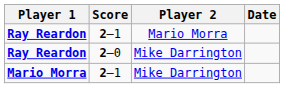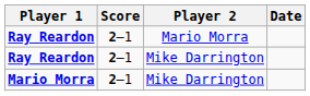 <table class="wikitable" style="text-align: center">
 <tr>
 <th>Player 1</th>
 <th>Score</th>
 <th>Player 2</th>
 <th>Date</th>
 </tr>
 <tr>
 <td> <strong><a href='#'>Ray Reardon</a></strong></td>
 <td><strong>2</strong>–1</td>
 <td> <a href='#'>Mario Morra</a></td>
 <td></td>
 </tr>
 <tr>
 <td> <strong><a href='#'>Ray Reardon</a></strong></td>
-<td><strong>2</strong>–0</td>
+<td><strong>2</strong>–1</td>
 <td> <a href='#'>Mike Darrington</a></td>
 <td></td>
 </tr>
 <tr>
 <td> <strong><a href='#'>Mario Morra</a></strong></td>
 <td><strong>2</strong>–1</td>
 <td> <a href='#'>Mike Darrington</a></td>
 <td></td>
 </tr>
 </table>
